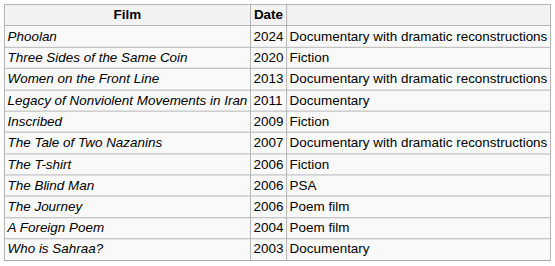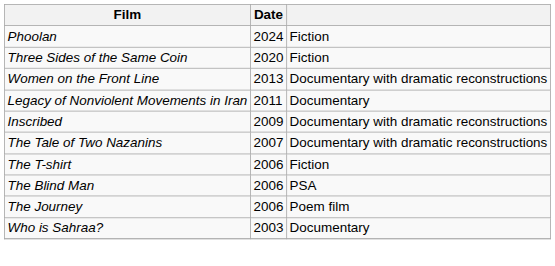 <table class="wikitable">
 <tr>
 <th>Film</th>
 <th>Date</th>
 <th></th>
 </tr>
 <tr>
 <td><em>Phoolan</em></td>
 <td>2024</td>
-<td>Documentary with dramatic reconstructions</td>
+<td>Fiction</td>
 </tr>
 <tr>
 <td><em>Three Sides of the Same Coin</em></td>
 <td>2020</td>
 <td>Fiction</td>
 </tr>
 <tr>
 <td><em>Women on the Front Line</em></td>
 <td>2013</td>
 <td>Documentary with dramatic reconstructions</td>
 </tr>
 <tr>
 <td><em>Legacy of Nonviolent Movements in Iran</em></td>
 <td>2011</td>
 <td>Documentary</td>
 </tr>
 <tr>
 <td><em>Inscribed</em></td>
 <td>2009</td>
-<td>Fiction</td>
+<td>Documentary with dramatic reconstructions</td>
 </tr>
 <tr>
 <td><em>The Tale of Two Nazanins</em></td>
 <td>2007</td>
 <td>Documentary with dramatic reconstructions</td>
 </tr>
 <tr>
 <td><em> The T-shirt</em></td>
 <td>2006</td>
 <td>Fiction</td>
 </tr>
 <tr>
 <td><em>The Blind Man</em></td>
 <td>2006</td>
 <td>PSA</td>
 </tr>
 <tr>
 <td><em>The Journey</em></td>
 <td>2006</td>
 <td>Poem film</td>
 </tr>
 <tr>
-<td><em>A Foreign Poem</em></td>
-<td>2004</td>
-<td>Poem film</td>
-</tr>
-<tr>
 <td><em>Who is Sahraa?</em></td>
 <td>2003</td>
 <td>Documentary</td>
 </tr>
 <tr>
 </tr>
 </table>
